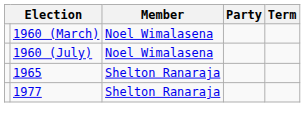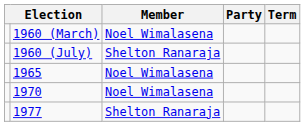 <table class="wikitable">
 <tr>
 <th colspan="2">Election</th>
 <th>Member</th>
 <th>Party</th>
 <th>Term</th>
 </tr>
 <tr>
 <td style="background-color: "></td>
 <td><a href='#'>1960 (March)</a></td>
 <td><a href='#'>Noel Wimalasena</a></td>
 <td></td>
 <td></td>
 </tr>
 <tr>
 <td style="background-color: "></td>
 <td><a href='#'>1960 (July)</a></td>
+<td><a href='#'>Shelton Ranaraja</a></td>
+<td></td>
+<td></td>
+</tr>
+<tr>
+<td style="background-color: "></td>
+<td><a href='#'>1965</a></td>
 <td><a href='#'>Noel Wimalasena</a></td>
 <td></td>
 <td></td>
 </tr>
 <tr>
 <td style="background-color: "></td>
-<td><a href='#'>1965</a></td>
-<td><a href='#'>Shelton Ranaraja</a></td>
+<td><a href='#'>1970</a></td>
+<td><a href='#'>Noel Wimalasena</a></td>
 <td></td>
 <td></td>
 </tr>
 <tr>
 <td style="background-color: "></td>
 <td><a href='#'>1977</a></td>
 <td><a href='#'>Shelton Ranaraja</a></td>
 <td></td>
 <td></td>
 </tr>
 </table>
